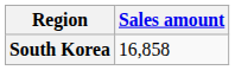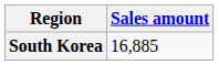 <table class="wikitable plainrowheaders">
 <tr>
 <th>Region</th>
 <th><a href='#'>Sales amount</a></th>
 </tr>
 <tr>
 <th scope="row">South Korea</th>
-<td>16,858</td>
+<td>16,885</td>
 </tr>
 </table>
